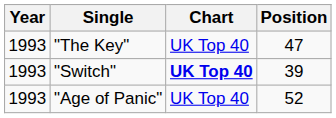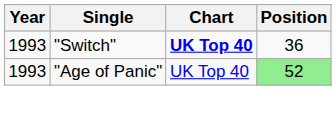 <table class="wikitable">
 <tr>
 <th>Year</th>
 <th>Single</th>
 <th>Chart</th>
 <th>Position</th>
 </tr>
 <tr>
 <td>1993</td>
-<td>"The Key"</td>
-<td><a href='#'>UK Top 40</a></td>
-<td align="center">47</td>
-</tr>
-<tr>
-<td>1993</td>
 <td>"Switch"</td>
 <td><strong><a href='#'>UK Top 40</a></strong></td>
-<td align="center">39</td>
+<td align="center">36</td>
 </tr>
 <tr>
 <td>1993</td>
 <td>"Age of Panic"</td>
 <td><a href='#'>UK Top 40</a></td>
-<td align="center">52</td>
+<td align="center" style="background: lightgreen;">52</td>
 </tr>
 </table>
